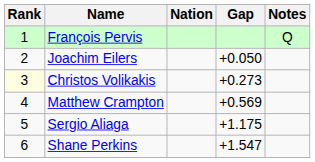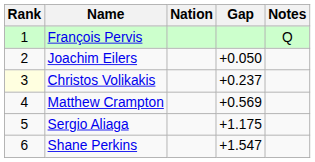 <table class="wikitable sortable" style="text-align:center">
 <tr>
 <th>Rank</th>
 <th>Name</th>
 <th>Nation</th>
 <th>Gap</th>
 <th>Notes</th>
 </tr>
 <tr bgcolor=ccffcc>
 <td>1</td>
 <td align=left><a href='#'>François Pervis</a></td>
 <td align=left></td>
 <td></td>
 <td>Q</td>
 </tr>
 <tr>
 <td>2</td>
 <td align=left><a href='#'>Joachim Eilers</a></td>
 <td align=left></td>
 <td>+0.050</td>
 <td></td>
 </tr>
 <tr>
 <td style="background: lightyellow;">3</td>
 <td align=left><a href='#'>Christos Volikakis</a></td>
 <td align=left></td>
-<td>+0.273</td>
+<td>+0.237</td>
 <td></td>
 </tr>
 <tr>
 <td>4</td>
 <td align=left><a href='#'>Matthew Crampton</a></td>
 <td align=left></td>
 <td>+0.569</td>
 <td></td>
 </tr>
 <tr>
 <td>5</td>
 <td align=left><a href='#'>Sergio Aliaga</a></td>
 <td align=left></td>
 <td>+1.175</td>
 <td></td>
 </tr>
 <tr>
 <td>6</td>
 <td align=left><a href='#'>Shane Perkins</a></td>
 <td align=left></td>
 <td>+1.547</td>
 <td></td>
 </tr>
 </table>
